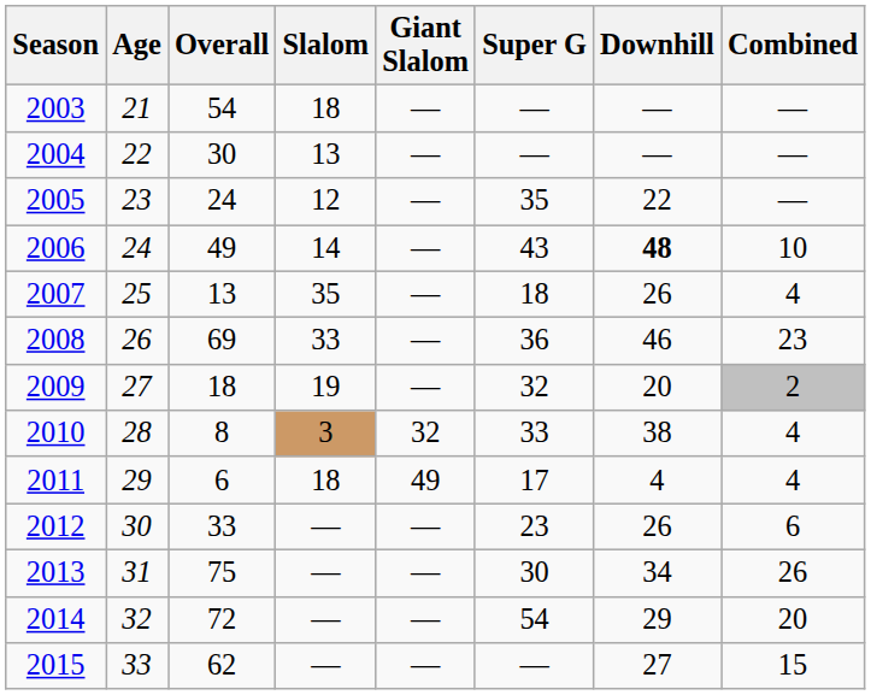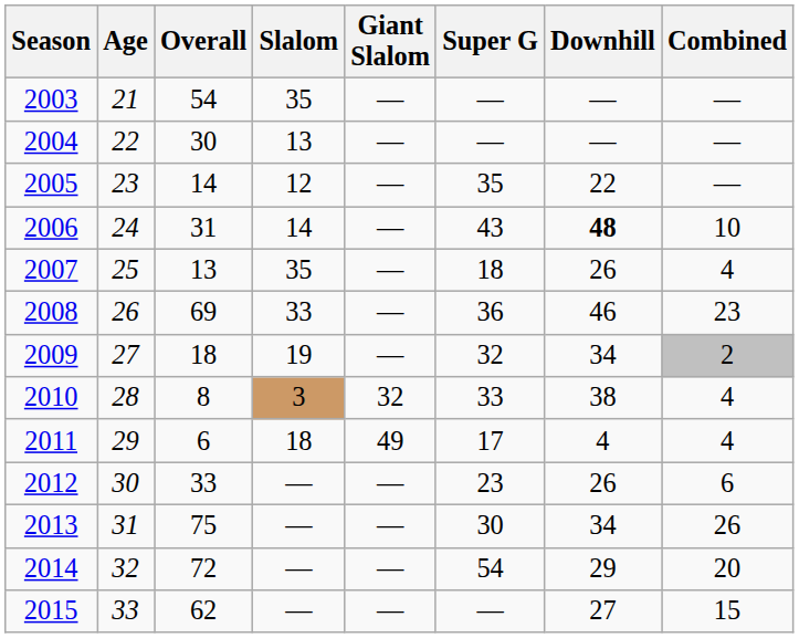 <table class="wikitable" style="text-align:center">
 <tr>
 <th>Season</th>
 <th>Age</th>
 <th>Overall</th>
 <th>Slalom</th>
 <th>Giant<br>Slalom</th>
 <th>Super G</th>
 <th>Downhill</th>
 <th>Combined</th>
 </tr>
 <tr>
 <td><a href='#'>2003</a></td>
 <td><em>21</em></td>
 <td>54</td>
-<td>18</td>
+<td>35</td>
 <td>—</td>
 <td>—</td>
 <td>—</td>
 <td>—</td>
 </tr>
 <tr>
 <td><a href='#'>2004</a></td>
 <td><em>22</em></td>
 <td>30</td>
 <td>13</td>
 <td>—</td>
 <td>—</td>
 <td>—</td>
 <td>—</td>
 </tr>
 <tr>
 <td><a href='#'>2005</a></td>
 <td><em>23</em></td>
-<td>24</td>
+<td>14</td>
 <td>12</td>
 <td>—</td>
 <td>35</td>
 <td>22</td>
 <td>—</td>
 </tr>
 <tr>
 <td><a href='#'>2006</a></td>
 <td><em>24</em></td>
-<td>49</td>
+<td>31</td>
 <td>14</td>
 <td>—</td>
 <td>43</td>
 <td><strong>48</strong></td>
 <td>10</td>
 </tr>
 <tr>
 <td><a href='#'>2007</a></td>
 <td><em>25</em></td>
 <td>13</td>
 <td>35</td>
 <td>—</td>
 <td>18</td>
 <td>26</td>
 <td>4</td>
 </tr>
 <tr>
 <td><a href='#'>2008</a></td>
 <td><em>26</em></td>
 <td>69</td>
 <td>33</td>
 <td>—</td>
 <td>36</td>
 <td>46</td>
 <td>23</td>
 </tr>
 <tr>
 <td><a href='#'>2009</a></td>
 <td><em>27</em></td>
 <td>18</td>
 <td>19</td>
 <td>—</td>
 <td>32</td>
-<td>20</td>
+<td>34</td>
 <td style="background:silver">2</td>
 </tr>
 <tr>
 <td><a href='#'>2010</a></td>
 <td><em>28</em></td>
 <td>8</td>
 <td style="background:#cc9966">3</td>
 <td>32</td>
 <td>33</td>
 <td>38</td>
 <td>4</td>
 </tr>
 <tr>
 <td><a href='#'>2011</a></td>
 <td><em>29</em></td>
 <td>6</td>
 <td>18</td>
 <td>49</td>
 <td>17</td>
 <td>4</td>
 <td>4</td>
 </tr>
 <tr>
 <td><a href='#'>2012</a></td>
 <td><em>30</em></td>
 <td>33</td>
 <td>—</td>
 <td>—</td>
 <td>23</td>
 <td>26</td>
 <td>6</td>
 </tr>
 <tr>
 <td><a href='#'>2013</a></td>
 <td><em>31</em></td>
 <td>75</td>
 <td>—</td>
 <td>—</td>
 <td>30</td>
 <td>34</td>
 <td>26</td>
 </tr>
 <tr>
 <td><a href='#'>2014</a></td>
 <td><em>32</em></td>
 <td>72</td>
 <td>—</td>
 <td>—</td>
 <td>54</td>
 <td>29</td>
 <td>20</td>
 </tr>
 <tr>
 <td><a href='#'>2015</a></td>
 <td><em>33</em></td>
 <td>62</td>
 <td>—</td>
 <td>—</td>
 <td>—</td>
 <td>27</td>
 <td>15</td>
 </tr>
 </table>
